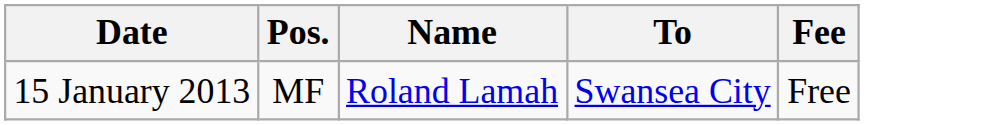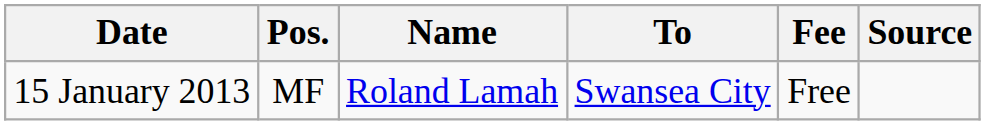 <table class="wikitable" style="text-align:center">
 <tr>
 <th>Date</th>
 <th>Pos.</th>
 <th>Name</th>
 <th>To</th>
 <th>Fee</th>
+<th>Source</th>
 </tr>
 <tr>
 <td>15 January 2013</td>
 <td>MF</td>
 <td> <a href='#'>Roland Lamah</a></td>
 <td> <a href='#'>Swansea City</a></td>
 <td>Free</td>
+<td></td>
 </tr>
 </table>
